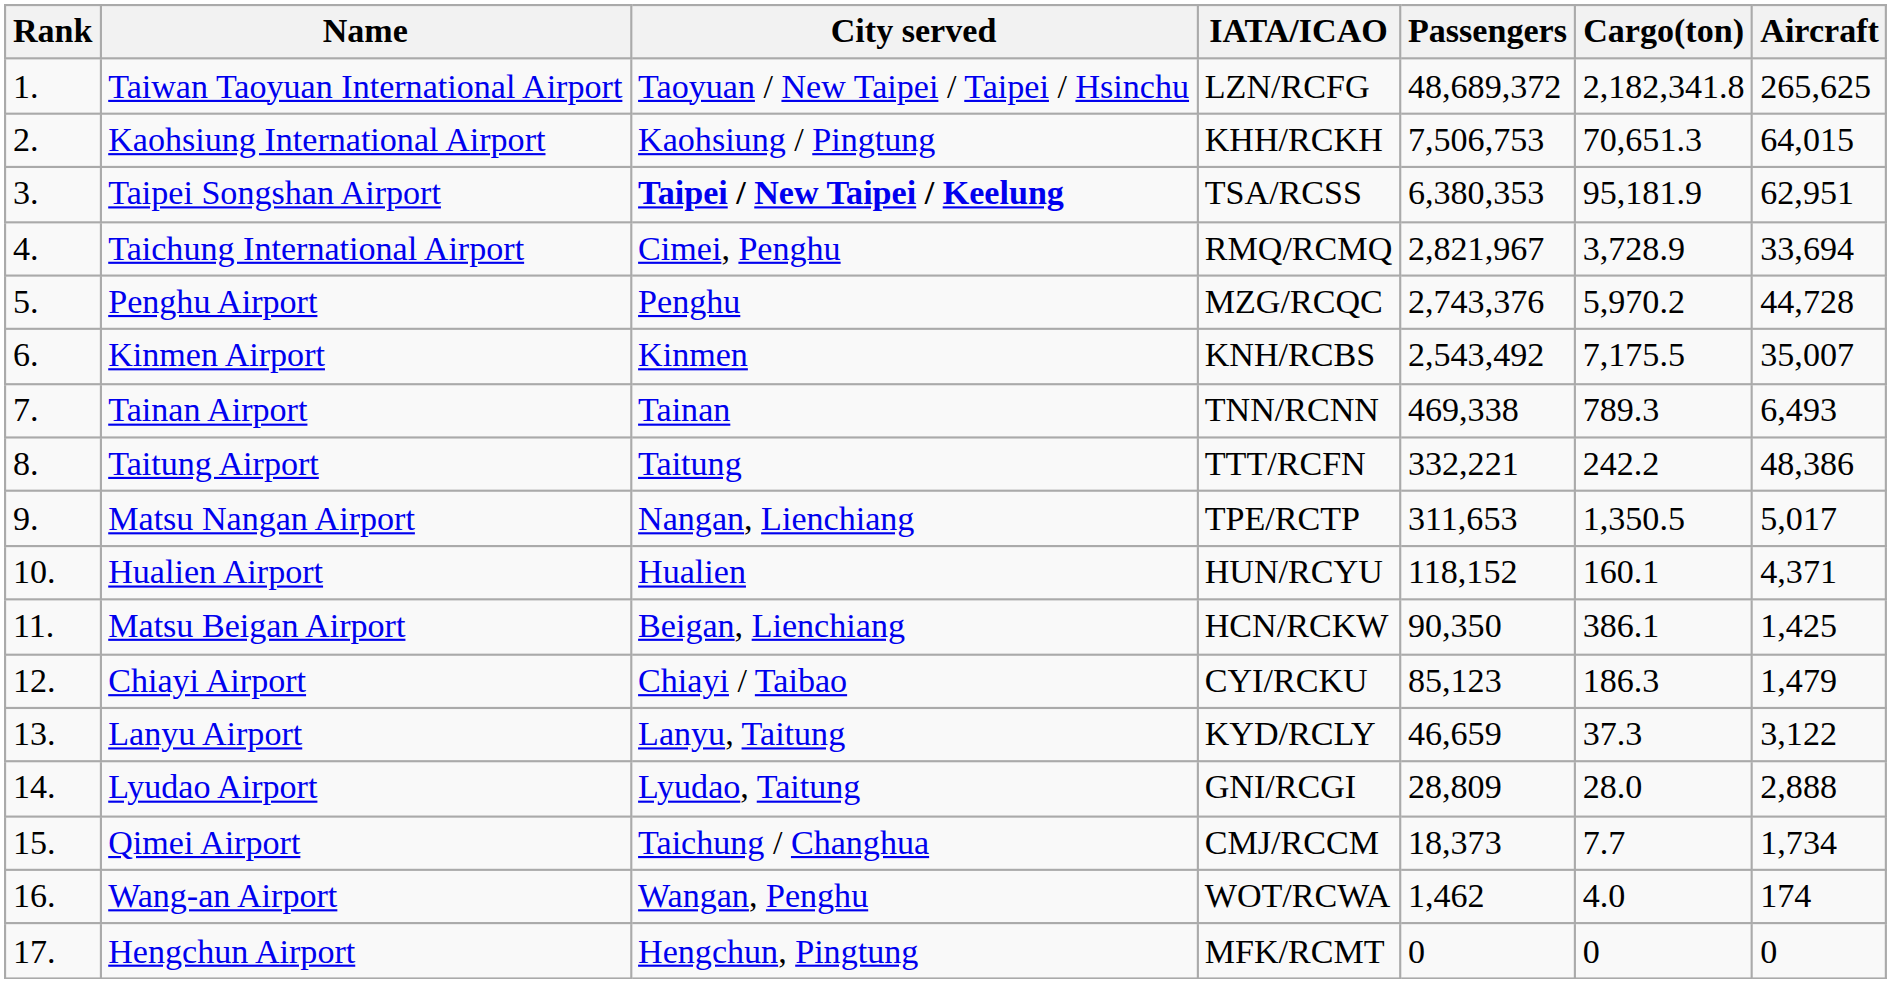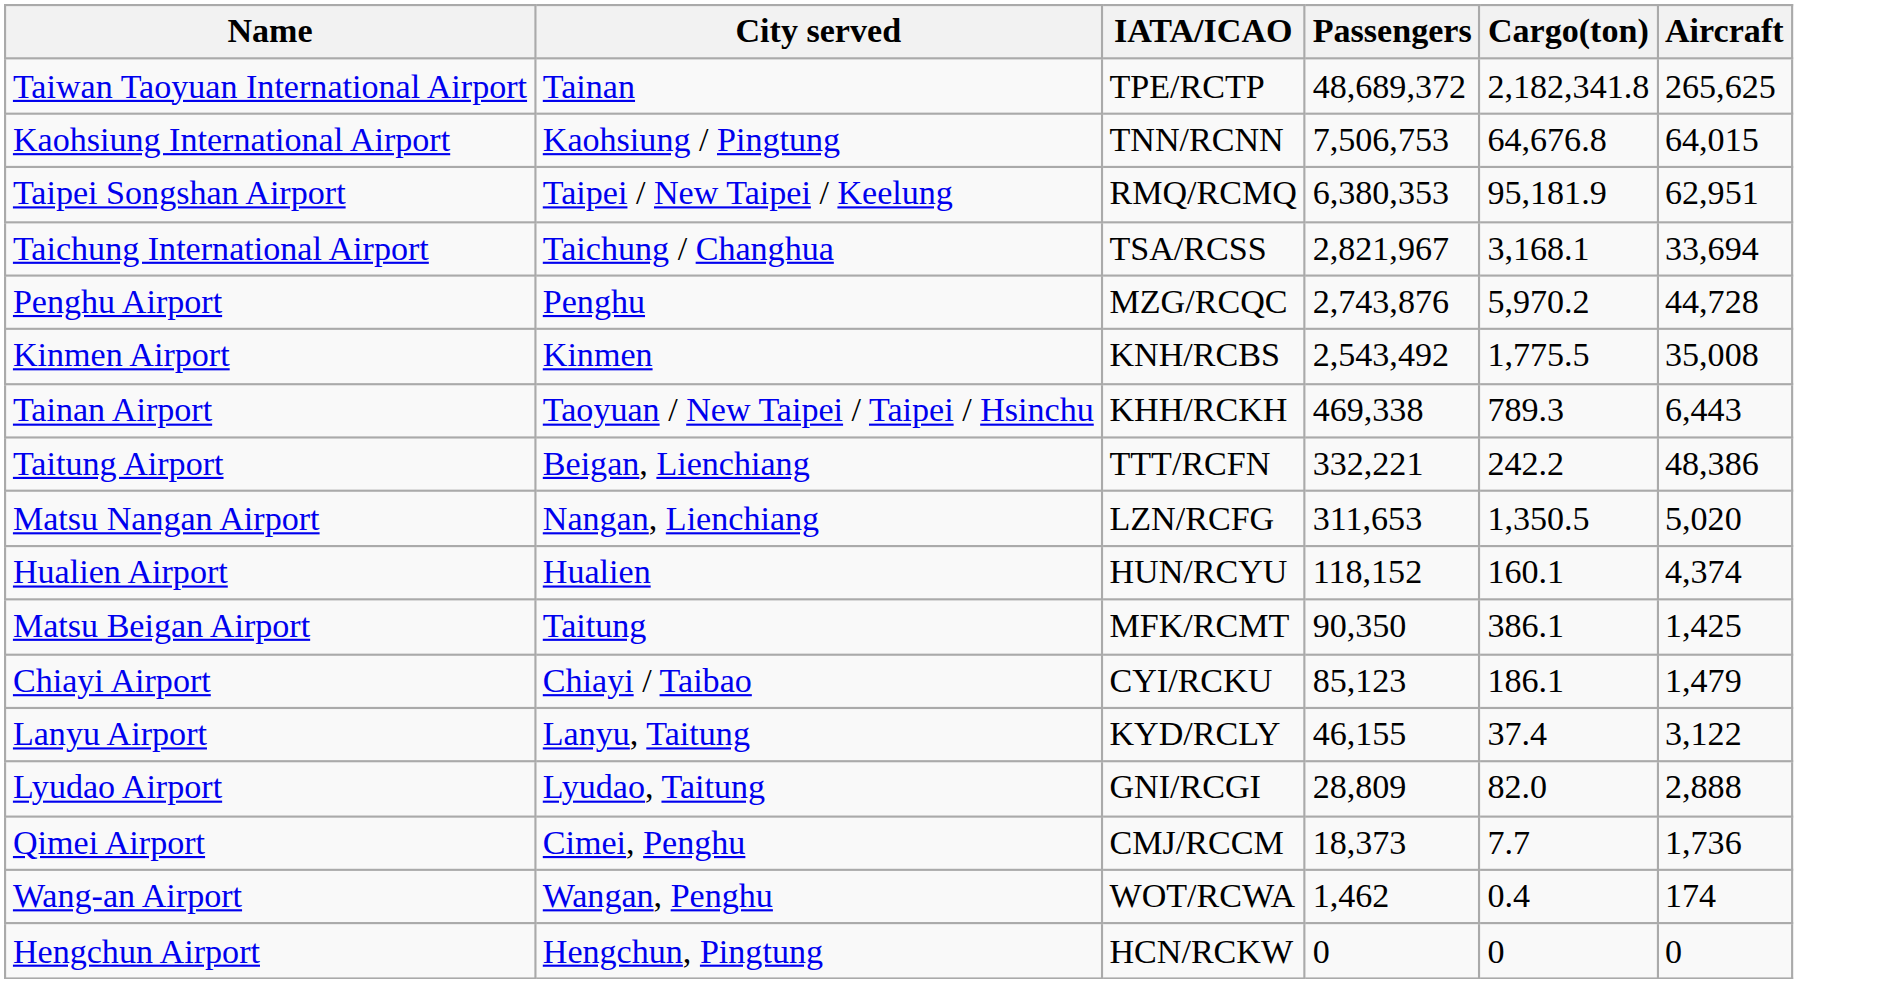 <table class="wikitable">
 <tr>
-<th>Rank</th>
 <th>Name</th>
 <th>City served</th>
 <th>IATA/ICAO</th>
 <th>Passengers</th>
 <th>Cargo(ton)</th>
 <th>Aircraft</th>
 </tr>
 <tr>
-<td>1.</td>
 <td><a href='#'>Taiwan Taoyuan International Airport</a></td>
-<td><a href='#'>Taoyuan</a> / <a href='#'>New Taipei</a> / <a href='#'>Taipei</a> / <a href='#'>Hsinchu</a></td>
-<td>LZN/RCFG</td>
+<td><a href='#'>Tainan</a></td>
+<td>TPE/RCTP</td>
 <td>48,689,372</td>
 <td>2,182,341.8</td>
 <td>265,625</td>
 </tr>
 <tr>
-<td>2.</td>
 <td><a href='#'>Kaohsiung International Airport</a></td>
 <td><a href='#'>Kaohsiung</a> / <a href='#'>Pingtung</a></td>
-<td>KHH/RCKH</td>
+<td>TNN/RCNN</td>
 <td>7,506,753</td>
-<td>70,651.3</td>
+<td>64,676.8</td>
 <td>64,015</td>
 </tr>
 <tr>
-<td>3.</td>
 <td><a href='#'>Taipei Songshan Airport</a></td>
-<td><strong><a href='#'>Taipei</a> / <a href='#'>New Taipei</a> / <a href='#'>Keelung</a></strong></td>
-<td>TSA/RCSS</td>
+<td><a href='#'>Taipei</a> / <a href='#'>New Taipei</a> / <a href='#'>Keelung</a></td>
+<td>RMQ/RCMQ</td>
 <td>6,380,353</td>
 <td>95,181.9</td>
 <td>62,951</td>
 </tr>
 <tr>
-<td>4.</td>
 <td><a href='#'>Taichung International Airport</a></td>
-<td><a href='#'>Cimei</a>, <a href='#'>Penghu</a></td>
-<td>RMQ/RCMQ</td>
+<td><a href='#'>Taichung</a> / <a href='#'>Changhua</a></td>
+<td>TSA/RCSS</td>
 <td>2,821,967</td>
-<td>3,728.9</td>
+<td>3,168.1</td>
 <td>33,694</td>
 </tr>
 <tr>
-<td>5.</td>
 <td><a href='#'>Penghu Airport</a></td>
 <td><a href='#'>Penghu</a></td>
 <td>MZG/RCQC</td>
-<td>2,743,376</td>
+<td>2,743,876</td>
 <td>5,970.2</td>
 <td>44,728</td>
 </tr>
 <tr>
-<td>6.</td>
 <td><a href='#'>Kinmen Airport</a></td>
 <td><a href='#'>Kinmen</a></td>
 <td>KNH/RCBS</td>
 <td>2,543,492</td>
-<td>7,175.5</td>
-<td>35,007</td>
+<td>1,775.5</td>
+<td>35,008</td>
 </tr>
 <tr>
-<td>7.</td>
 <td><a href='#'>Tainan Airport</a></td>
-<td><a href='#'>Tainan</a></td>
-<td>TNN/RCNN</td>
+<td><a href='#'>Taoyuan</a> / <a href='#'>New Taipei</a> / <a href='#'>Taipei</a> / <a href='#'>Hsinchu</a></td>
+<td>KHH/RCKH</td>
 <td>469,338</td>
 <td>789.3</td>
-<td>6,493</td>
+<td>6,443</td>
 </tr>
 <tr>
-<td>8.</td>
 <td><a href='#'>Taitung Airport</a></td>
-<td><a href='#'>Taitung</a></td>
+<td><a href='#'>Beigan</a>, <a href='#'>Lienchiang</a></td>
 <td>TTT/RCFN</td>
 <td>332,221</td>
 <td>242.2</td>
 <td>48,386</td>
 </tr>
 <tr>
-<td>9.</td>
 <td><a href='#'>Matsu Nangan Airport</a></td>
 <td><a href='#'>Nangan</a>, <a href='#'>Lienchiang</a></td>
-<td>TPE/RCTP</td>
+<td>LZN/RCFG</td>
 <td>311,653</td>
 <td>1,350.5</td>
-<td>5,017</td>
+<td>5,020</td>
 </tr>
 <tr>
-<td>10.</td>
 <td><a href='#'>Hualien Airport</a></td>
 <td><a href='#'>Hualien</a></td>
 <td>HUN/RCYU</td>
 <td>118,152</td>
 <td>160.1</td>
-<td>4,371</td>
+<td>4,374</td>
 </tr>
 <tr>
-<td>11.</td>
 <td><a href='#'>Matsu Beigan Airport</a></td>
-<td><a href='#'>Beigan</a>, <a href='#'>Lienchiang</a></td>
-<td>HCN/RCKW</td>
+<td><a href='#'>Taitung</a></td>
+<td>MFK/RCMT</td>
 <td>90,350</td>
 <td>386.1</td>
 <td>1,425</td>
 </tr>
 <tr>
-<td>12.</td>
 <td><a href='#'>Chiayi Airport</a></td>
 <td><a href='#'>Chiayi</a> / <a href='#'>Taibao</a></td>
 <td>CYI/RCKU</td>
 <td>85,123</td>
-<td>186.3</td>
+<td>186.1</td>
 <td>1,479</td>
 </tr>
 <tr>
-<td>13.</td>
 <td><a href='#'>Lanyu Airport</a></td>
 <td><a href='#'>Lanyu</a>, <a href='#'>Taitung</a></td>
 <td>KYD/RCLY</td>
-<td>46,659</td>
-<td>37.3</td>
+<td>46,155</td>
+<td>37.4</td>
 <td>3,122</td>
 </tr>
 <tr>
-<td>14.</td>
 <td><a href='#'>Lyudao Airport</a></td>
 <td><a href='#'>Lyudao</a>, <a href='#'>Taitung</a></td>
 <td>GNI/RCGI</td>
 <td>28,809</td>
-<td>28.0</td>
+<td>82.0</td>
 <td>2,888</td>
 </tr>
 <tr>
-<td>15.</td>
 <td><a href='#'>Qimei Airport</a></td>
-<td><a href='#'>Taichung</a> / <a href='#'>Changhua</a></td>
+<td><a href='#'>Cimei</a>, <a href='#'>Penghu</a></td>
 <td>CMJ/RCCM</td>
 <td>18,373</td>
 <td>7.7</td>
-<td>1,734</td>
+<td>1,736</td>
 </tr>
 <tr>
-<td>16.</td>
 <td><a href='#'>Wang-an Airport</a></td>
 <td><a href='#'>Wangan</a>, <a href='#'>Penghu</a></td>
 <td>WOT/RCWA</td>
 <td>1,462</td>
-<td>4.0</td>
+<td>0.4</td>
 <td>174</td>
 </tr>
 <tr>
-<td>17.</td>
 <td><a href='#'>Hengchun Airport</a></td>
 <td><a href='#'>Hengchun</a>, <a href='#'>Pingtung</a></td>
-<td>MFK/RCMT</td>
+<td>HCN/RCKW</td>
 <td>0</td>
 <td>0</td>
 <td>0</td>
 </tr>
 </table>
